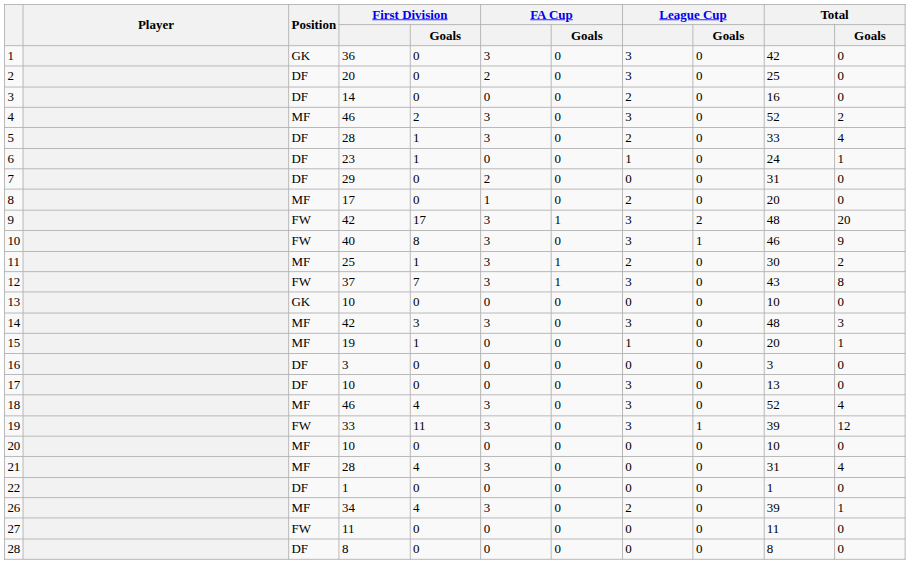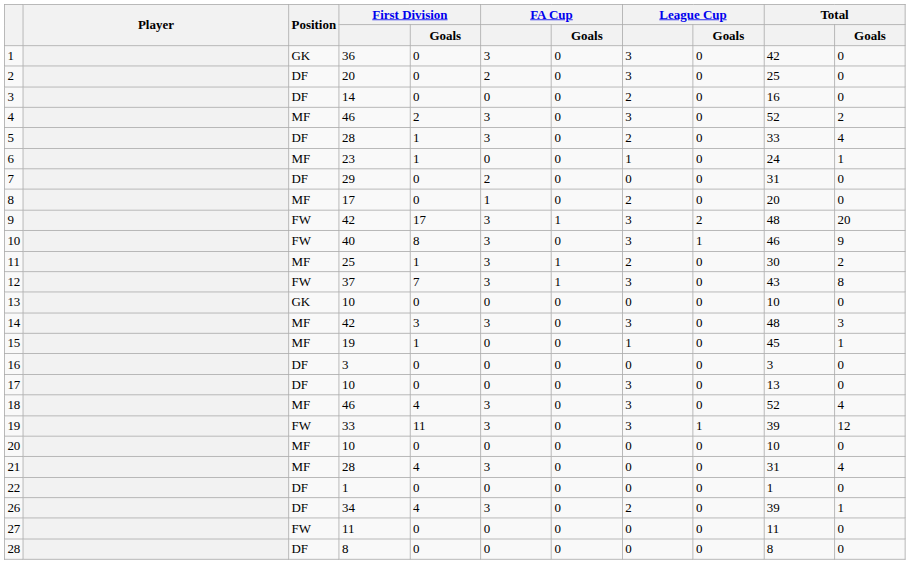 <table class="wikitable plainrowheaders sortable">
 <tr>
 <th rowspan=2></th>
 <th rowspan=2 style="width:20em"scope=col>Player</th>
 <th rowspan=2>Position</th>
 <th colspan=2 style="width:10em"scope=col><a href='#'>First Division</a></th>
 <th colspan=2 style="width:10em"scope=col><a href='#'>FA Cup</a></th>
 <th colspan=2 style="width:10em"scope=col><a href='#'>League Cup</a></th>
 <th colspan=2 style="width:10em"scope=col>Total</th>
 </tr>
 <tr>
 <th style="width:5em"></th>
 <th style="width:5em">Goals</th>
 <th style="width:5em"></th>
 <th style="width:5em">Goals</th>
 <th style="width:5em"></th>
 <th style="width:5em">Goals</th>
 <th style="width:5em"></th>
 <th style="width:5em">Goals</th>
 </tr>
 <tr>
 <td>1</td>
 <th scope=row></th>
 <td>GK</td>
 <td>36</td>
 <td>0</td>
 <td>3</td>
 <td>0</td>
 <td>3</td>
 <td>0</td>
 <td>42</td>
 <td>0</td>
 </tr>
 <tr>
 <td>2</td>
 <th scope=row></th>
 <td>DF</td>
 <td>20</td>
 <td>0</td>
 <td>2</td>
 <td>0</td>
 <td>3</td>
 <td>0</td>
 <td>25</td>
 <td>0</td>
 </tr>
 <tr>
 <td>3</td>
 <th scope=row></th>
 <td>DF</td>
 <td>14</td>
 <td>0</td>
 <td>0</td>
 <td>0</td>
 <td>2</td>
 <td>0</td>
 <td>16</td>
 <td>0</td>
 </tr>
 <tr>
 <td>4</td>
 <th scope=row></th>
 <td>MF</td>
 <td>46</td>
 <td>2</td>
 <td>3</td>
 <td>0</td>
 <td>3</td>
 <td>0</td>
 <td>52</td>
 <td>2</td>
 </tr>
 <tr>
 <td>5</td>
 <th scope=row></th>
 <td>DF</td>
 <td>28</td>
 <td>1</td>
 <td>3</td>
 <td>0</td>
 <td>2</td>
 <td>0</td>
 <td>33</td>
 <td>4</td>
 </tr>
 <tr>
 <td>6</td>
 <th scope=row></th>
-<td>DF</td>
+<td>MF</td>
 <td>23</td>
 <td>1</td>
 <td>0</td>
 <td>0</td>
 <td>1</td>
 <td>0</td>
 <td>24</td>
 <td>1</td>
 </tr>
 <tr>
 <td>7</td>
 <th scope=row></th>
 <td>DF</td>
 <td>29</td>
 <td>0</td>
 <td>2</td>
 <td>0</td>
 <td>0</td>
 <td>0</td>
 <td>31</td>
 <td>0</td>
 </tr>
 <tr>
 <td>8</td>
 <th scope=row></th>
 <td>MF</td>
 <td>17</td>
 <td>0</td>
 <td>1</td>
 <td>0</td>
 <td>2</td>
 <td>0</td>
 <td>20</td>
 <td>0</td>
 </tr>
 <tr>
 <td>9</td>
 <th scope=row></th>
 <td>FW</td>
 <td>42</td>
 <td>17</td>
 <td>3</td>
 <td>1</td>
 <td>3</td>
 <td>2</td>
 <td>48</td>
 <td>20</td>
 </tr>
 <tr>
 <td>10</td>
 <th scope=row></th>
 <td>FW</td>
 <td>40</td>
 <td>8</td>
 <td>3</td>
 <td>0</td>
 <td>3</td>
 <td>1</td>
 <td>46</td>
 <td>9</td>
 </tr>
 <tr>
 <td>11</td>
 <th scope=row></th>
 <td>MF</td>
 <td>25</td>
 <td>1</td>
 <td>3</td>
 <td>1</td>
 <td>2</td>
 <td>0</td>
 <td>30</td>
 <td>2</td>
 </tr>
 <tr>
 <td>12</td>
 <th scope=row></th>
 <td>FW</td>
 <td>37</td>
 <td>7</td>
 <td>3</td>
 <td>1</td>
 <td>3</td>
 <td>0</td>
 <td>43</td>
 <td>8</td>
 </tr>
 <tr>
 <td>13</td>
 <th scope=row></th>
 <td>GK</td>
 <td>10</td>
 <td>0</td>
 <td>0</td>
 <td>0</td>
 <td>0</td>
 <td>0</td>
 <td>10</td>
 <td>0</td>
 </tr>
 <tr>
 <td>14</td>
 <th scope=row></th>
 <td>MF</td>
 <td>42</td>
 <td>3</td>
 <td>3</td>
 <td>0</td>
 <td>3</td>
 <td>0</td>
 <td>48</td>
 <td>3</td>
 </tr>
 <tr>
 <td>15</td>
 <th scope=row></th>
 <td>MF</td>
 <td>19</td>
 <td>1</td>
 <td>0</td>
 <td>0</td>
 <td>1</td>
 <td>0</td>
-<td>20</td>
+<td>45</td>
 <td>1</td>
 </tr>
 <tr>
 <td>16</td>
 <th scope=row></th>
 <td>DF</td>
 <td>3</td>
 <td>0</td>
 <td>0</td>
 <td>0</td>
 <td>0</td>
 <td>0</td>
 <td>3</td>
 <td>0</td>
 </tr>
 <tr>
 <td>17</td>
 <th scope=row></th>
 <td>DF</td>
 <td>10</td>
 <td>0</td>
 <td>0</td>
 <td>0</td>
 <td>3</td>
 <td>0</td>
 <td>13</td>
 <td>0</td>
 </tr>
 <tr>
 <td>18</td>
 <th scope=row></th>
 <td>MF</td>
 <td>46</td>
 <td>4</td>
 <td>3</td>
 <td>0</td>
 <td>3</td>
 <td>0</td>
 <td>52</td>
 <td>4</td>
 </tr>
 <tr>
 <td>19</td>
 <th scope=row></th>
 <td>FW</td>
 <td>33</td>
 <td>11</td>
 <td>3</td>
 <td>0</td>
 <td>3</td>
 <td>1</td>
 <td>39</td>
 <td>12</td>
 </tr>
 <tr>
 <td>20</td>
 <th scope=row></th>
 <td>MF</td>
 <td>10</td>
 <td>0</td>
 <td>0</td>
 <td>0</td>
 <td>0</td>
 <td>0</td>
 <td>10</td>
 <td>0</td>
 </tr>
 <tr>
 <td>21</td>
 <th scope=row></th>
 <td>MF</td>
 <td>28</td>
 <td>4</td>
 <td>3</td>
 <td>0</td>
 <td>0</td>
 <td>0</td>
 <td>31</td>
 <td>4</td>
 </tr>
 <tr>
 <td>22</td>
 <th scope=row></th>
 <td>DF</td>
 <td>1</td>
 <td>0</td>
 <td>0</td>
 <td>0</td>
 <td>0</td>
 <td>0</td>
 <td>1</td>
 <td>0</td>
 </tr>
 <tr>
 <td>26</td>
 <th scope=row></th>
-<td>MF</td>
+<td>DF</td>
 <td>34</td>
 <td>4</td>
 <td>3</td>
 <td>0</td>
 <td>2</td>
 <td>0</td>
 <td>39</td>
 <td>1</td>
 </tr>
 <tr>
 <td>27</td>
 <th scope=row></th>
 <td>FW</td>
 <td>11</td>
 <td>0</td>
 <td>0</td>
 <td>0</td>
 <td>0</td>
 <td>0</td>
 <td>11</td>
 <td>0</td>
 </tr>
 <tr>
 <td>28</td>
 <th scope=row></th>
 <td>DF</td>
 <td>8</td>
 <td>0</td>
 <td>0</td>
 <td>0</td>
 <td>0</td>
 <td>0</td>
 <td>8</td>
 <td>0</td>
 </tr>
 </table>
